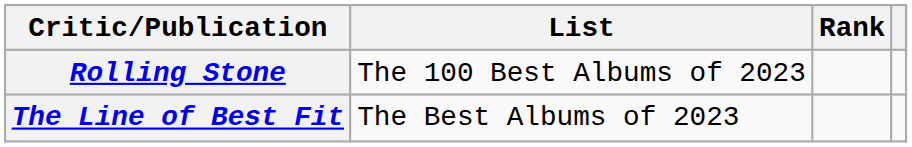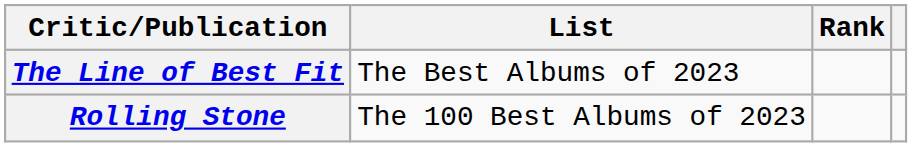 <table class="wikitable sortable plainrowheaders" style="border:none; margin:0;">
 <tr>
 <th scope="col">Critic/Publication</th>
 <th scope="col" class="unsortable">List</th>
 <th scope="col" data-sort-type="number">Rank</th>
 <th scope="col" class="unsortable"></th>
 </tr>
 <tr>
+<th scope="row"><em><a href='#'>The Line of Best Fit</a></em></th>
+<td>The Best Albums of 2023</td>
+<td></td>
+<td></td>
+</tr>
+<tr>
 <th scope="row"><em><a href='#'>Rolling Stone</a></em></th>
 <td>The 100 Best Albums of 2023</td>
 <td></td>
 <td></td>
 </tr>
-<tr>
-<th scope="row"><em><a href='#'>The Line of Best Fit</a></em></th>
-<td>The Best Albums of 2023</td>
-<td></td>
-<td></td>
-</tr>
 </table>
